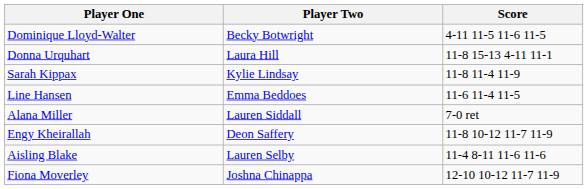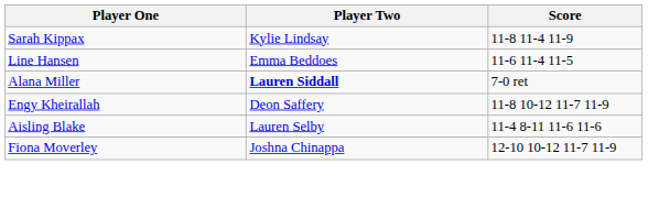 <table class="wikitable">
 <tr>
 <th width=270>Player One</th>
 <th width=270>Player Two</th>
 <th width=170>Score</th>
-</tr>
-<tr>
-<td> <a href='#'>Dominique Lloyd-Walter</a></td>
-<td> <a href='#'>Becky Botwright</a></td>
-<td>4-11 11-5 11-6 11-5</td>
-</tr>
-<tr>
-<td> <a href='#'>Donna Urquhart</a></td>
-<td> <a href='#'>Laura Hill</a></td>
-<td>11-8 15-13 4-11 11-1</td>
 </tr>
 <tr>
 <td> <a href='#'>Sarah Kippax</a></td>
 <td> <a href='#'>Kylie Lindsay</a></td>
 <td>11-8 11-4 11-9</td>
 </tr>
 <tr>
 <td> <a href='#'>Line Hansen</a></td>
 <td> <a href='#'>Emma Beddoes</a></td>
 <td>11-6 11-4 11-5</td>
 </tr>
 <tr>
 <td> <a href='#'>Alana Miller</a></td>
-<td> <a href='#'>Lauren Siddall</a></td>
+<td><strong> <a href='#'>Lauren Siddall</a></strong></td>
 <td>7-0 ret</td>
 </tr>
 <tr>
 <td> <a href='#'>Engy Kheirallah</a></td>
 <td> <a href='#'>Deon Saffery</a></td>
 <td>11-8 10-12 11-7 11-9</td>
 </tr>
 <tr>
 <td> <a href='#'>Aisling Blake</a></td>
 <td> <a href='#'>Lauren Selby</a></td>
 <td>11-4 8-11 11-6 11-6</td>
 </tr>
 <tr>
 <td> <a href='#'>Fiona Moverley</a></td>
 <td> <a href='#'>Joshna Chinappa</a></td>
 <td>12-10 10-12 11-7 11-9</td>
 </tr>
 </table>
